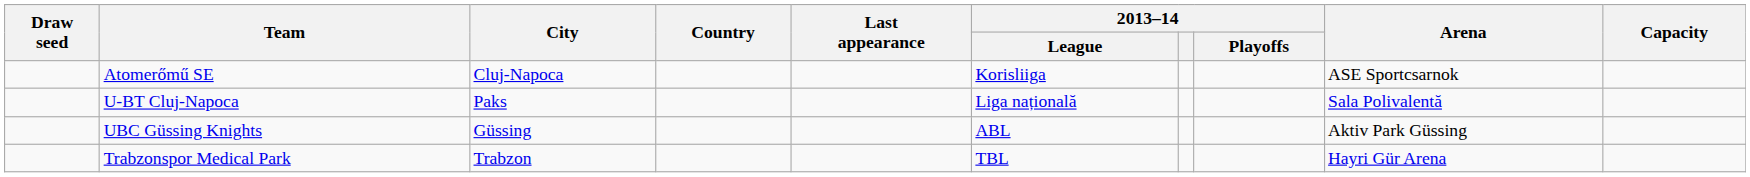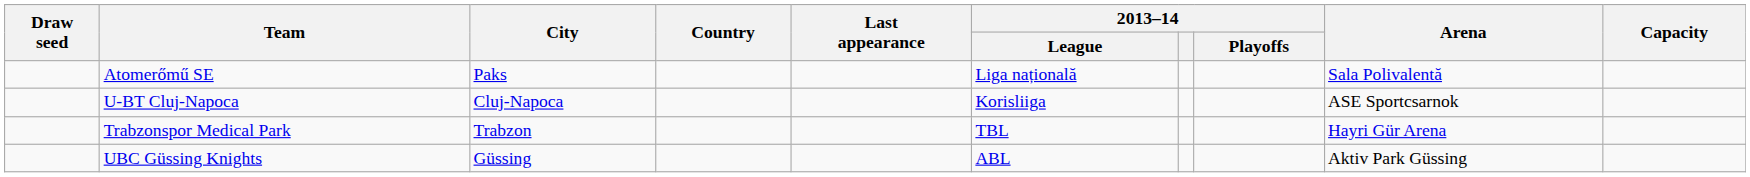 <table class="wikitable sortable" width=100%>
 <tr>
 <th rowspan=2>Draw <br> seed</th>
 <th rowspan=2>Team</th>
 <th rowspan=2>City</th>
 <th rowspan=2>Country</th>
 <th rowspan=2>Last <br> appearance</th>
 <th colspan=3>2013–14</th>
 <th rowspan=2>Arena</th>
 <th rowspan=2>Capacity</th>
 </tr>
 <tr>
 <th>League</th>
 <th></th>
 <th>Playoffs</th>
 </tr>
 <tr>
 <td></td>
 <td><a href='#'>Atomerőmű SE</a></td>
+<td><a href='#'>Paks</a></td>
+<td></td>
+<td></td>
+<td><a href='#'>Liga națională</a></td>
+<td></td>
+<td></td>
+<td><a href='#'>Sala Polivalentă</a></td>
+<td></td>
+</tr>
+<tr>
+<td></td>
+<td><a href='#'>U-BT Cluj-Napoca</a></td>
 <td><a href='#'>Cluj-Napoca</a></td>
 <td></td>
 <td></td>
 <td><a href='#'>Korisliiga</a></td>
 <td></td>
 <td></td>
 <td>ASE Sportcsarnok</td>
 <td></td>
 </tr>
 <tr>
 <td></td>
-<td><a href='#'>U-BT Cluj-Napoca</a></td>
-<td><a href='#'>Paks</a></td>
+<td><a href='#'>Trabzonspor Medical Park</a></td>
+<td><a href='#'>Trabzon</a></td>
 <td></td>
 <td></td>
-<td><a href='#'>Liga națională</a></td>
+<td><a href='#'>TBL</a></td>
 <td></td>
 <td></td>
-<td><a href='#'>Sala Polivalentă</a></td>
+<td><a href='#'>Hayri Gür Arena</a></td>
 <td></td>
 </tr>
 <tr>
 <td></td>
 <td><a href='#'>UBC Güssing Knights</a></td>
 <td><a href='#'>Güssing</a></td>
 <td></td>
 <td></td>
 <td><a href='#'>ABL</a></td>
 <td></td>
 <td></td>
 <td>Aktiv Park Güssing</td>
 <td></td>
 </tr>
-<tr>
-<td></td>
-<td><a href='#'>Trabzonspor Medical Park</a></td>
-<td><a href='#'>Trabzon</a></td>
-<td></td>
-<td></td>
-<td><a href='#'>TBL</a></td>
-<td></td>
-<td></td>
-<td><a href='#'>Hayri Gür Arena</a></td>
-<td></td>
-</tr>
 </table>
